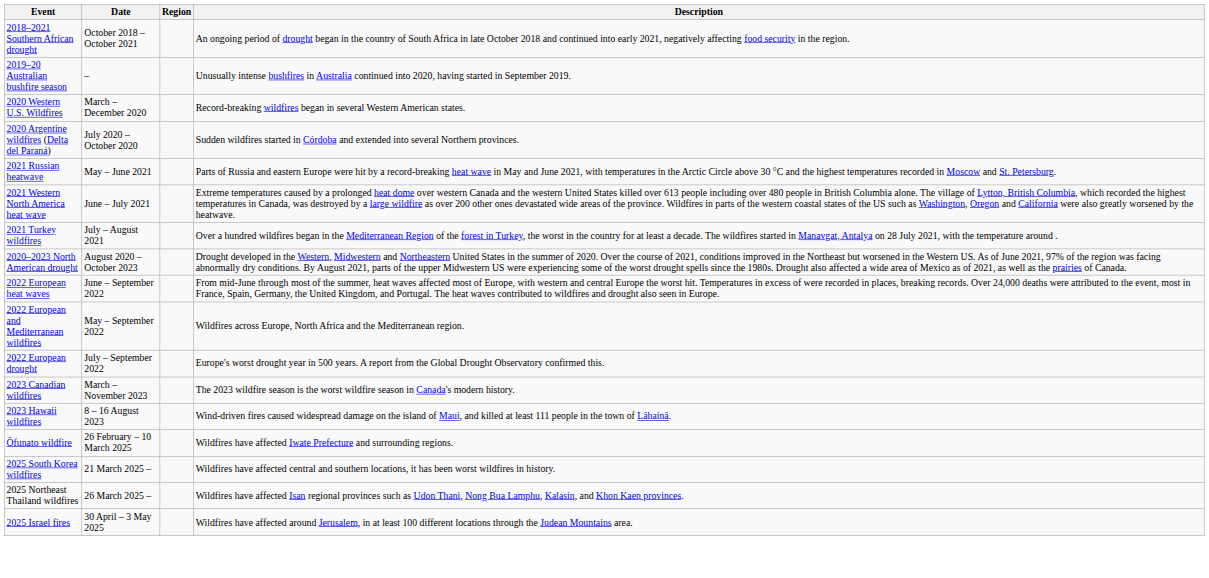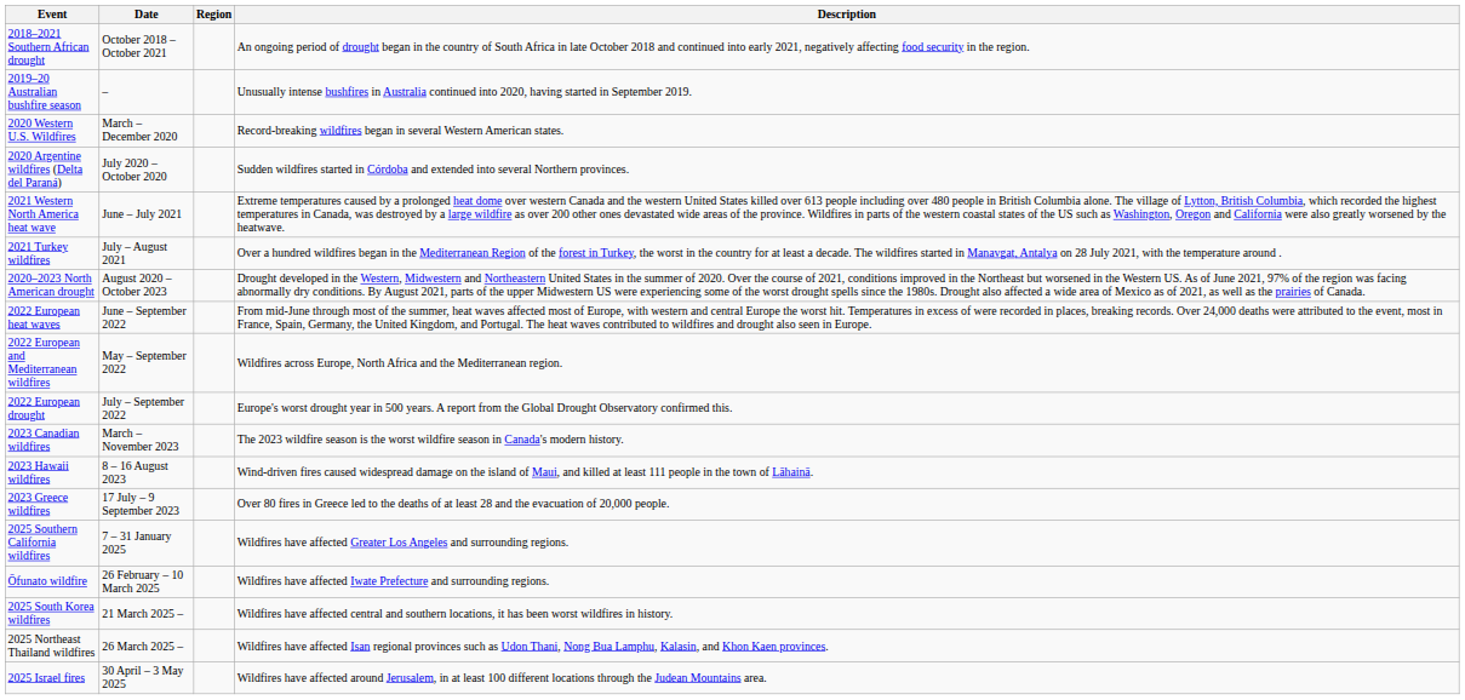 <table class="wikitable mw-collapsible sortable">
 <tr>
 <th style="width:120px;">Event</th>
 <th style="width:120px;">Date</th>
 <th>Region</th>
 <th>Description</th>
 </tr>
 <tr>
 <td><a href='#'>2018–2021 Southern African drought</a></td>
 <td>October 2018 – October 2021</td>
 <td></td>
 <td>An ongoing period of <a href='#'>drought</a> began in the country of South Africa in late October 2018 and continued into early 2021, negatively affecting <a href='#'>food security</a> in the region.</td>
 </tr>
 <tr>
 <td><a href='#'>2019–20 Australian bushfire season</a></td>
 <td> – </td>
 <td></td>
 <td>Unusually intense <a href='#'>bushfires</a> in <a href='#'>Australia</a> continued into 2020, having started in September 2019.</td>
 </tr>
 <tr>
 <td><a href='#'>2020 Western U.S. Wildfires</a></td>
 <td>March – December 2020</td>
 <td></td>
 <td>Record-breaking <a href='#'>wildfires</a> began in several Western American states.</td>
 </tr>
 <tr>
 <td><a href='#'>2020 Argentine wildfires</a> (<a href='#'>Delta del Paraná</a>)</td>
 <td>July 2020 – October 2020</td>
 <td></td>
 <td>Sudden wildfires started in <a href='#'>Córdoba</a> and extended into several Northern provinces.</td>
-</tr>
-<tr>
-<td><a href='#'>2021 Russian heatwave</a></td>
-<td>May – June 2021</td>
-<td></td>
-<td>Parts of Russia and eastern Europe were hit by a record-breaking <a href='#'>heat wave</a> in May and June 2021, with temperatures in the Arctic Circle above 30 °C and the highest temperatures recorded in <a href='#'>Moscow</a> and <a href='#'>St. Petersburg</a>.</td>
 </tr>
 <tr>
 <td><a href='#'>2021 Western North America heat wave</a></td>
 <td>June – July 2021</td>
 <td><br></td>
 <td>Extreme temperatures caused by a prolonged <a href='#'>heat dome</a> over western Canada and the western United States killed over 613 people including over 480 people in British Columbia alone. The village of <a href='#'>Lytton, British Columbia</a>, which recorded the highest temperatures in Canada, was destroyed by a <a href='#'>large wildfire</a> as over 200 other ones devastated wide areas of the province. Wildfires in parts of the western coastal states of the US such as <a href='#'>Washington</a>, <a href='#'>Oregon</a> and <a href='#'>California</a> were also greatly worsened by the heatwave.</td>
 </tr>
 <tr>
 <td><a href='#'>2021 Turkey wildfires</a></td>
 <td>July – August 2021</td>
 <td></td>
 <td>Over a hundred wildfires began in the <a href='#'>Mediterranean Region</a> of the <a href='#'>forest in Turkey</a>, the worst in the country for at least a decade. The wildfires started in <a href='#'>Manavgat, Antalya</a> on 28 July 2021, with the temperature around .</td>
 </tr>
 <tr>
 <td><a href='#'>2020–2023 North American drought</a></td>
 <td>August 2020 – October 2023</td>
 <td><br><br></td>
 <td>Drought developed in the <a href='#'>Western</a>, <a href='#'>Midwestern</a> and <a href='#'>Northeastern</a> United States in the summer of 2020. Over the course of 2021, conditions improved in the Northeast but worsened in the Western US. As of June 2021, 97% of the region was facing abnormally dry conditions. By August 2021, parts of the upper Midwestern US were experiencing some of the worst drought spells since the 1980s. Drought also affected a wide area of Mexico as of 2021, as well as the <a href='#'>prairies</a> of Canada.</td>
 </tr>
 <tr>
 <td><a href='#'>2022 European heat waves</a></td>
 <td>June – September 2022</td>
 <td></td>
 <td>From mid-June through most of the summer, heat waves affected most of Europe, with western and central Europe the worst hit. Temperatures in excess of  were recorded in places, breaking records. Over 24,000 deaths were attributed to the event, most in France, Spain, Germany, the United Kingdom, and Portugal. The heat waves contributed to wildfires and drought also seen in Europe.</td>
 </tr>
 <tr>
 <td><a href='#'>2022 European and Mediterranean wildfires</a></td>
 <td>May – September 2022</td>
 <td><br><br><br></td>
 <td>Wildfires across Europe, North Africa and the Mediterranean region.</td>
 </tr>
 <tr>
 <td><a href='#'>2022 European drought</a></td>
 <td>July – September 2022</td>
 <td></td>
 <td>Europe's worst drought year in 500 years. A report from the Global Drought Observatory confirmed this.</td>
 </tr>
 <tr>
 <td><a href='#'>2023 Canadian wildfires</a></td>
 <td>March – November 2023</td>
 <td></td>
 <td>The 2023 wildfire season is the worst wildfire season in <a href='#'>Canada</a>'s modern history.</td>
 </tr>
 <tr>
 <td><a href='#'>2023 Hawaii wildfires</a></td>
 <td>8 – 16 August 2023</td>
 <td></td>
 <td>Wind-driven fires caused widespread damage on the island of <a href='#'>Maui</a>, and killed at least 111 people in the town of <a href='#'>Lāhainā</a>.</td>
 </tr>
 <tr>
+<td><a href='#'>2023 Greece wildfires</a></td>
+<td>17 July – 9 September 2023</td>
+<td></td>
+<td>Over 80 fires in Greece led to the deaths of at least 28 and the evacuation of 20,000 people.</td>
+</tr>
+<tr>
+<td><a href='#'>2025 Southern California wildfires</a></td>
+<td>7 – 31 January 2025</td>
+<td></td>
+<td>Wildfires have affected <a href='#'>Greater Los Angeles</a> and surrounding regions.</td>
+</tr>
+<tr>
 <td><a href='#'>Ōfunato wildfire</a></td>
 <td>26 February – 10 March 2025</td>
 <td></td>
 <td>Wildfires have affected <a href='#'>Iwate Prefecture</a> and surrounding regions.</td>
 </tr>
 <tr>
 <td><a href='#'>2025 South Korea wildfires</a></td>
 <td>21 March 2025 –</td>
 <td></td>
 <td>Wildfires have affected central and southern locations, it has been worst wildfires in history.</td>
 </tr>
 <tr>
 <td>2025 Northeast Thailand wildfires</td>
 <td>26 March 2025 –</td>
 <td></td>
 <td>Wildfires have affected <a href='#'>Isan</a> regional provinces such as <a href='#'>Udon Thani</a>, <a href='#'>Nong Bua Lamphu</a>, <a href='#'>Kalasin</a>, and <a href='#'>Khon Kaen provinces</a>.</td>
 </tr>
 <tr>
 <td><a href='#'>2025 Israel fires</a></td>
 <td>30 April – 3 May 2025</td>
 <td></td>
 <td>Wildfires have affected around <a href='#'>Jerusalem</a>, in at least 100 different locations through the <a href='#'>Judean Mountains</a> area.</td>
 </tr>
 </table>
